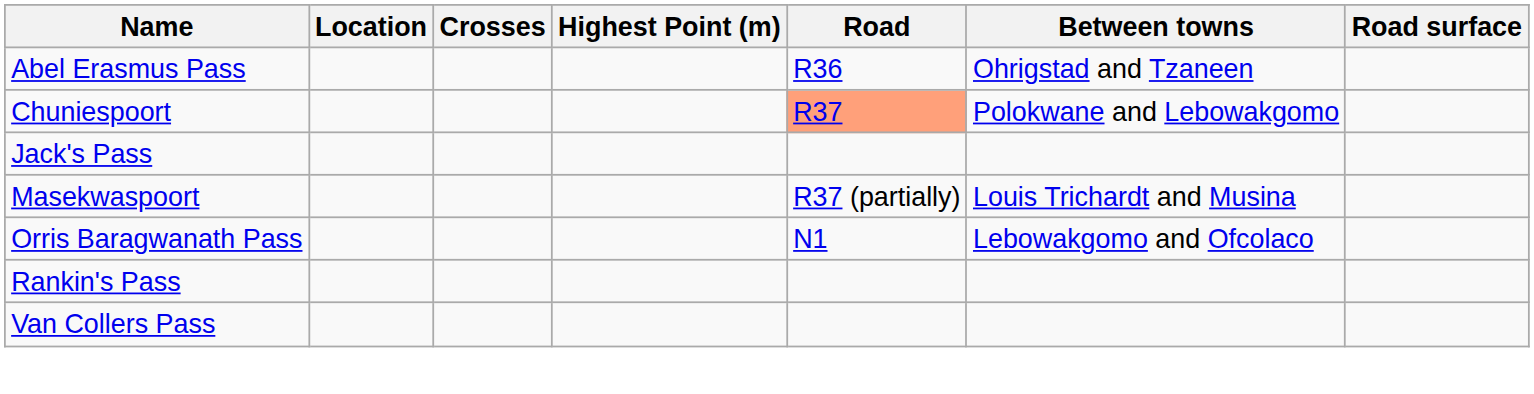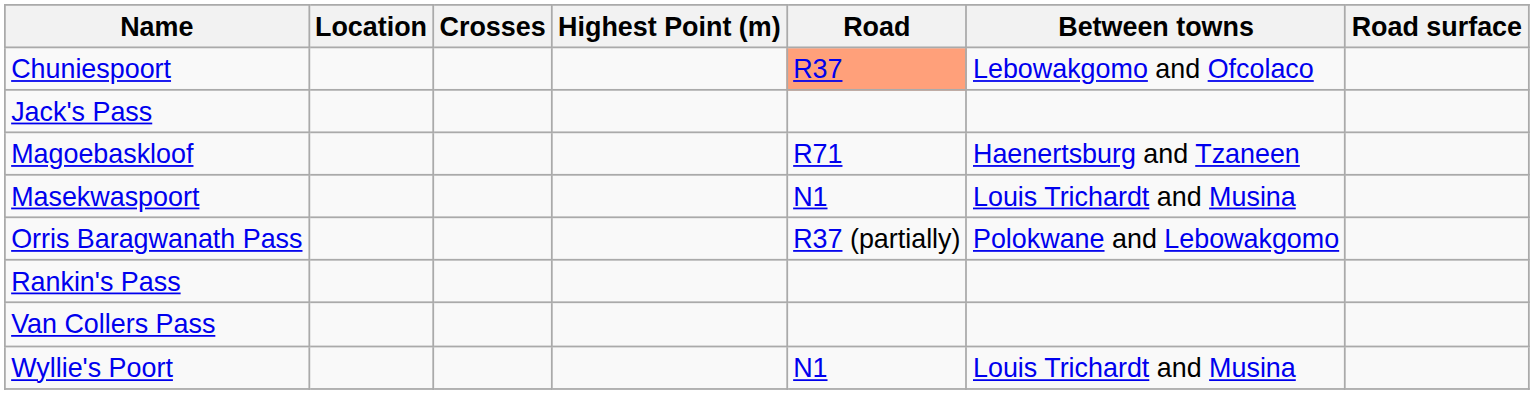 <table class="wikitable sortable" style="font-size: 95%;">
 <tr>
 <th>Name</th>
 <th>Location</th>
 <th>Crosses</th>
 <th>Highest Point (m)</th>
 <th>Road</th>
 <th>Between towns</th>
 <th>Road surface</th>
 </tr>
 <tr>
-<td><a href='#'>Abel Erasmus Pass</a></td>
-<td></td>
-<td></td>
-<td></td>
-<td><a href='#'>R36</a></td>
-<td><a href='#'>Ohrigstad</a> and <a href='#'>Tzaneen</a></td>
-<td></td>
-</tr>
-<tr>
 <td><a href='#'>Chuniespoort</a></td>
 <td></td>
 <td></td>
 <td></td>
 <td style="background: lightsalmon;"><a href='#'>R37</a></td>
-<td><a href='#'>Polokwane</a> and <a href='#'>Lebowakgomo</a></td>
+<td><a href='#'>Lebowakgomo</a> and <a href='#'>Ofcolaco</a></td>
 <td></td>
 </tr>
 <tr>
 <td><a href='#'>Jack's Pass</a></td>
 <td></td>
 <td></td>
 <td></td>
 <td></td>
 <td></td>
 <td></td>
 </tr>
 <tr>
+<td><a href='#'>Magoebaskloof</a></td>
+<td></td>
+<td></td>
+<td></td>
+<td><a href='#'>R71</a></td>
+<td><a href='#'>Haenertsburg</a> and <a href='#'>Tzaneen</a></td>
+<td></td>
+</tr>
+<tr>
 <td><a href='#'>Masekwaspoort</a></td>
 <td></td>
 <td></td>
 <td></td>
-<td><a href='#'>R37</a> (partially)</td>
+<td><a href='#'>N1</a></td>
 <td><a href='#'>Louis Trichardt</a> and <a href='#'>Musina</a></td>
 <td></td>
 </tr>
 <tr>
 <td><a href='#'>Orris Baragwanath Pass</a></td>
 <td></td>
 <td></td>
 <td></td>
-<td><a href='#'>N1</a></td>
-<td><a href='#'>Lebowakgomo</a> and <a href='#'>Ofcolaco</a></td>
+<td><a href='#'>R37</a> (partially)</td>
+<td><a href='#'>Polokwane</a> and <a href='#'>Lebowakgomo</a></td>
 <td></td>
 </tr>
 <tr>
 <td><a href='#'>Rankin's Pass</a></td>
 <td></td>
 <td></td>
 <td></td>
 <td></td>
 <td></td>
 <td></td>
 </tr>
 <tr>
 <td><a href='#'>Van Collers Pass</a></td>
 <td></td>
 <td></td>
 <td></td>
 <td></td>
 <td></td>
 <td></td>
 </tr>
+<tr>
+<td><a href='#'>Wyllie's Poort</a></td>
+<td></td>
+<td></td>
+<td></td>
+<td><a href='#'>N1</a></td>
+<td><a href='#'>Louis Trichardt</a> and <a href='#'>Musina</a></td>
+<td></td>
+</tr>
 </table>
